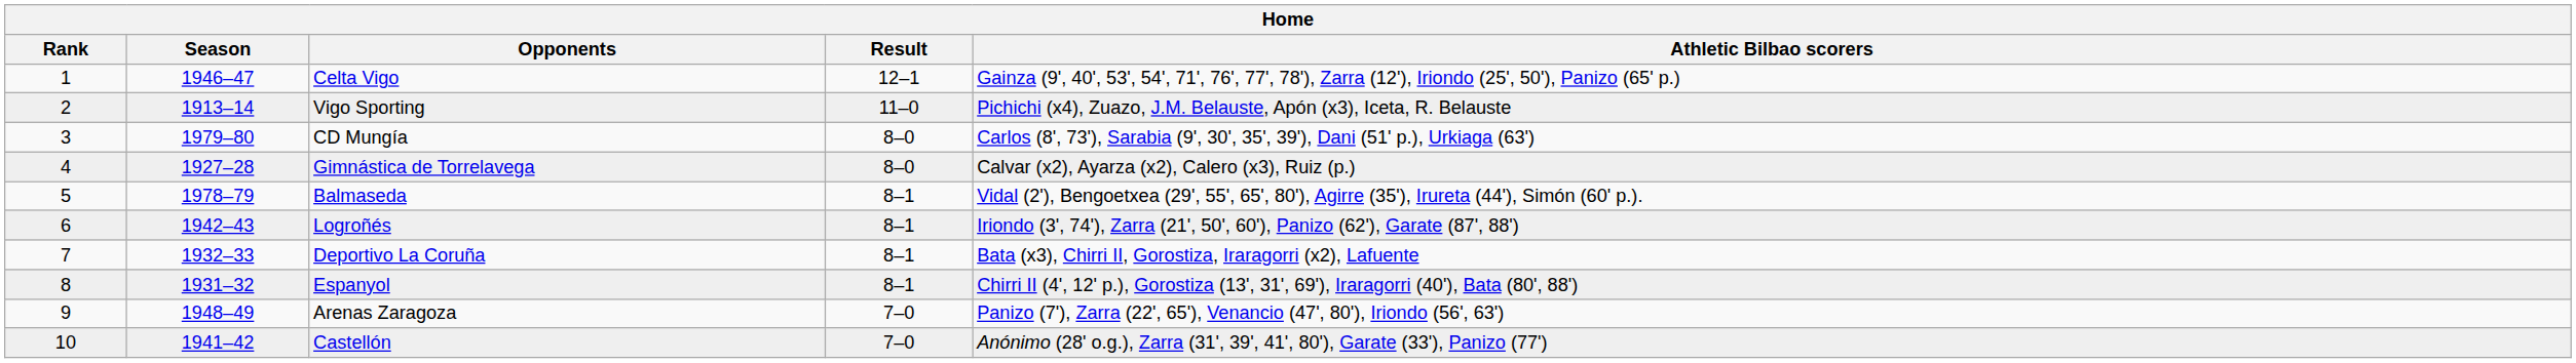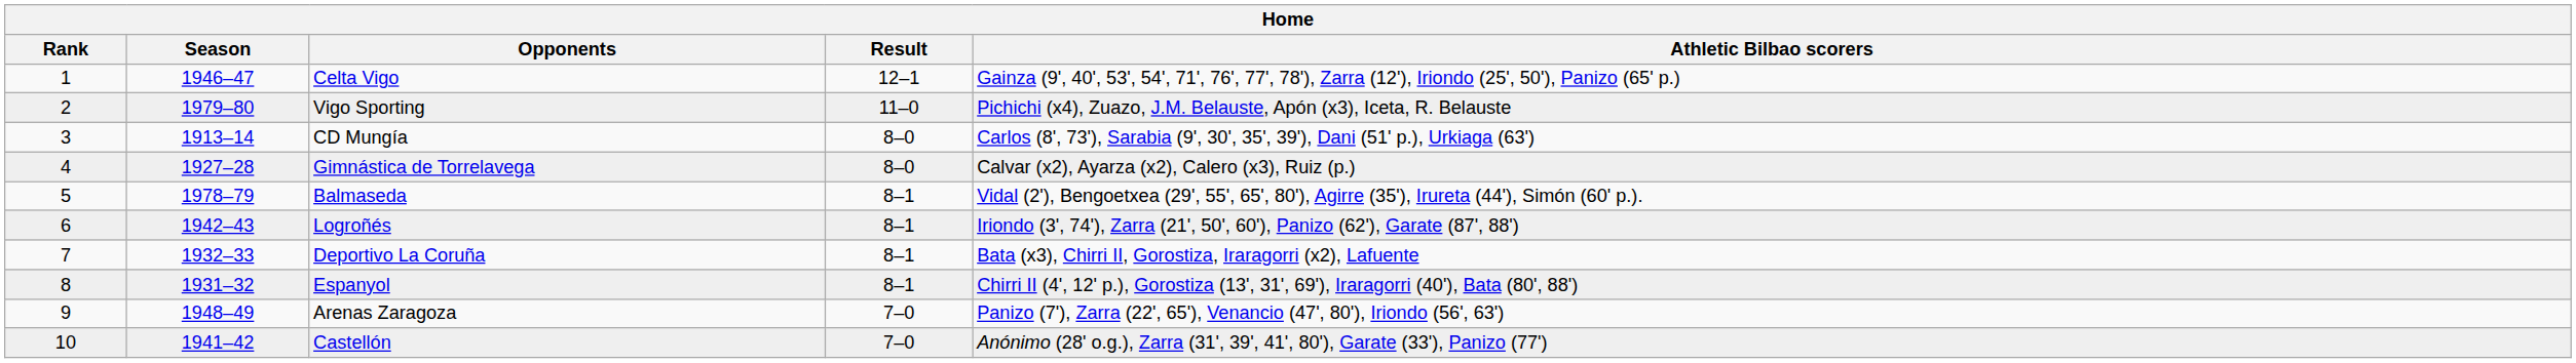 <table class="wikitable center striped" style="background: #f9f9f9; width:100%; border-collapse: collapse; font-size: 90%; text-align:center">
 <tr>
 <th colspan=5>Home</th>
 </tr>
 <tr>
 <th>Rank</th>
 <th>Season</th>
 <th>Opponents</th>
 <th>Result</th>
 <th>Athletic Bilbao scorers</th>
 </tr>
 <tr>
 <td>1</td>
 <td><a href='#'>1946–47</a></td>
 <td style="text-align: left"><a href='#'>Celta Vigo</a></td>
 <td>12–1</td>
 <td style="text-align: left"><a href='#'>Gainza</a> (9', 40', 53', 54', 71', 76', 77', 78'), <a href='#'>Zarra</a> (12'), <a href='#'>Iriondo</a> (25', 50'), <a href='#'>Panizo</a> (65' p.)</td>
 </tr>
 <tr bgcolor="#EFEFEF">
 <td>2</td>
-<td><a href='#'>1913–14</a></td>
+<td><a href='#'>1979–80</a></td>
 <td style="text-align: left">Vigo Sporting</td>
 <td>11–0</td>
 <td style="text-align: left"><a href='#'>Pichichi</a> (x4), Zuazo, <a href='#'>J.M. Belauste</a>, Apón (x3), Iceta, R. Belauste</td>
 </tr>
 <tr>
 <td>3</td>
-<td><a href='#'>1979–80</a></td>
+<td><a href='#'>1913–14</a></td>
 <td style="text-align: left">CD Mungía</td>
 <td>8–0</td>
 <td style="text-align: left"><a href='#'>Carlos</a> (8', 73'), <a href='#'>Sarabia</a> (9', 30', 35', 39'), <a href='#'>Dani</a> (51' p.), <a href='#'>Urkiaga</a> (63')</td>
 </tr>
 <tr bgcolor="#EFEFEF">
 <td>4</td>
 <td><a href='#'>1927–28</a></td>
 <td style="text-align: left"><a href='#'>Gimnástica de Torrelavega</a></td>
 <td>8–0</td>
 <td style="text-align: left">Calvar (x2), Ayarza (x2), Calero (x3), Ruiz (p.)</td>
 </tr>
 <tr>
 <td>5</td>
 <td><a href='#'>1978–79</a></td>
 <td style="text-align: left"><a href='#'>Balmaseda</a></td>
 <td>8–1</td>
 <td style="text-align: left"><a href='#'>Vidal</a> (2'), Bengoetxea (29', 55', 65', 80'), <a href='#'>Agirre</a> (35'), <a href='#'>Irureta</a> (44'), Simón (60' p.).</td>
 </tr>
 <tr bgcolor="#EFEFEF">
 <td>6</td>
 <td><a href='#'>1942–43</a></td>
 <td style="text-align: left"><a href='#'>Logroñés</a></td>
 <td>8–1</td>
 <td style="text-align: left"><a href='#'>Iriondo</a> (3', 74'), <a href='#'>Zarra</a> (21', 50', 60'), <a href='#'>Panizo</a> (62'), <a href='#'>Garate</a> (87', 88')</td>
 </tr>
 <tr>
 <td>7</td>
 <td><a href='#'>1932–33</a></td>
 <td style="text-align: left"><a href='#'>Deportivo La Coruña</a></td>
 <td>8–1</td>
 <td style="text-align: left"><a href='#'>Bata</a> (x3), <a href='#'>Chirri II</a>, <a href='#'>Gorostiza</a>, <a href='#'>Iraragorri</a> (x2), <a href='#'>Lafuente</a></td>
 </tr>
 <tr bgcolor="#EFEFEF">
 <td>8</td>
 <td><a href='#'>1931–32</a></td>
 <td style="text-align: left"><a href='#'>Espanyol</a></td>
 <td>8–1</td>
 <td style="text-align: left"><a href='#'>Chirri II</a> (4', 12' p.), <a href='#'>Gorostiza</a> (13', 31', 69'), <a href='#'>Iraragorri</a> (40'), <a href='#'>Bata</a> (80', 88')</td>
 </tr>
 <tr>
 <td>9</td>
 <td><a href='#'>1948–49</a></td>
 <td style="text-align: left">Arenas Zaragoza</td>
 <td>7–0</td>
 <td style="text-align: left"><a href='#'>Panizo</a> (7'), <a href='#'>Zarra</a> (22', 65'), <a href='#'>Venancio</a> (47', 80'), <a href='#'>Iriondo</a> (56', 63')</td>
 </tr>
 <tr bgcolor="#EFEFEF">
 <td>10</td>
 <td><a href='#'>1941–42</a></td>
 <td style="text-align: left"><a href='#'>Castellón</a></td>
 <td>7–0</td>
 <td style="text-align: left"><em>Anónimo</em> (28' o.g.), <a href='#'>Zarra</a> (31', 39', 41', 80'), <a href='#'>Garate</a> (33'), <a href='#'>Panizo</a> (77')</td>
 </tr>
 </table>
